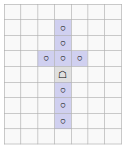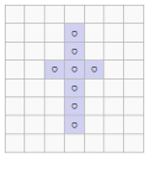 <table border="1" class="wikitable">
 <tr align=center>
 <td width="20"> </td>
 <td width="20"> </td>
 <td width="20"> </td>
 <td width="20"> </td>
 <td width="20"> </td>
 <td width="20"> </td>
 <td width="20"> </td>
 </tr>
 <tr align=center>
 <td> </td>
 <td> </td>
 <td> </td>
 <td style="background:#d0d0f0;">○</td>
 <td> </td>
 <td> </td>
 <td> </td>
 </tr>
 <tr align=center>
 <td> </td>
 <td> </td>
 <td> </td>
 <td style="background:#d0d0f0;">○</td>
 <td> </td>
 <td> </td>
 <td> </td>
 </tr>
 <tr align=center>
 <td> </td>
 <td> </td>
 <td style="background:#d0d0f0;">○</td>
 <td style="background:#d0d0f0;">○</td>
 <td style="background:#d0d0f0;">○</td>
 <td> </td>
 <td> </td>
 </tr>
 <tr align=center>
 <td> </td>
 <td> </td>
 <td> </td>
-<td style="background:#e0e0e0;">☖</td>
-<td> </td>
-<td> </td>
-<td> </td>
-</tr>
-<tr align=center>
-<td> </td>
-<td> </td>
-<td> </td>
 <td style="background:#d0d0f0;">○</td>
 <td> </td>
 <td> </td>
 <td> </td>
 </tr>
 <tr align=center>
 <td> </td>
 <td> </td>
 <td> </td>
 <td style="background:#d0d0f0;">○</td>
 <td> </td>
 <td> </td>
 <td> </td>
 </tr>
 <tr align=center>
 <td> </td>
 <td> </td>
 <td> </td>
 <td style="background:#d0d0f0;">○</td>
 <td> </td>
 <td> </td>
 <td> </td>
 </tr>
 <tr align=center>
 <td> </td>
 <td> </td>
 <td> </td>
 <td> </td>
 <td> </td>
 <td> </td>
 <td> </td>
 </tr>
 </table>
